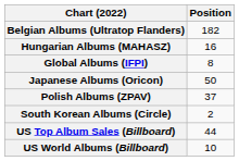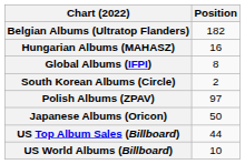 <table class="wikitable sortable plainrowheaders" style="text-align:center">
 <tr>
 <th scope="col">Chart (2022)</th>
 <th scope="col">Position</th>
 </tr>
 <tr>
 <th scope="row">Belgian Albums (Ultratop Flanders)</th>
 <td>182</td>
 </tr>
 <tr>
 <th scope="row">Hungarian Albums (MAHASZ)</th>
 <td>16</td>
 </tr>
 <tr>
 <th scope="row">Global Albums (<a href='#'>IFPI</a>)</th>
 <td>8</td>
 </tr>
 <tr>
-<th scope="row">Japanese Albums (Oricon)</th>
-<td>50</td>
+<th scope="row">South Korean Albums (Circle)</th>
+<td>2</td>
 </tr>
 <tr>
 <th scope="row">Polish Albums (ZPAV)</th>
-<td>37</td>
+<td>97</td>
 </tr>
 <tr>
-<th scope="row">South Korean Albums (Circle)</th>
-<td>2</td>
+<th scope="row">Japanese Albums (Oricon)</th>
+<td>50</td>
 </tr>
 <tr>
 <th scope="row">US <a href='#'>Top Album Sales</a> (<em>Billboard</em>)</th>
 <td>44</td>
 </tr>
 <tr>
 <th scope="row">US World Albums (<em>Billboard</em>)</th>
 <td>10</td>
 </tr>
 </table>
